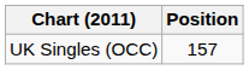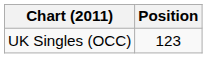 <table class="wikitable">
 <tr>
 <th>Chart (2011)</th>
 <th>Position</th>
 </tr>
 <tr>
 <td>UK Singles (OCC)</td>
-<td style="text-align:center;">157</td>
+<td style="text-align:center;">123</td>
 </tr>
 </table>
